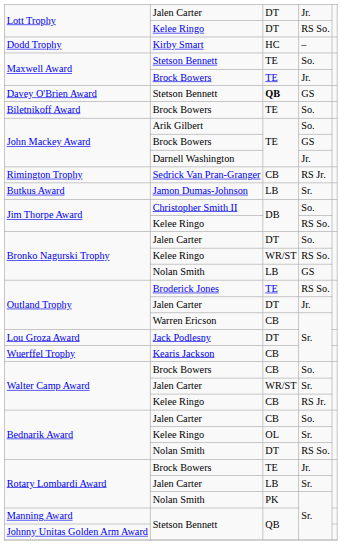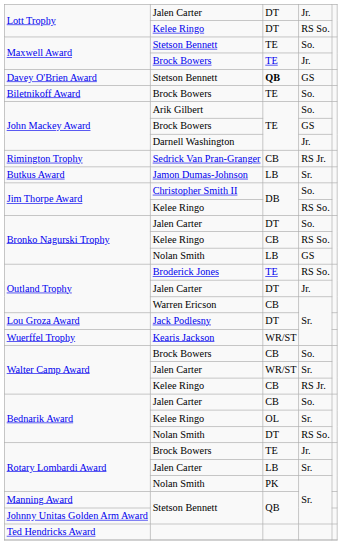 <table class="wikitable">
 <tr>
 <td rowspan=2><a href='#'>Lott Trophy</a></td>
 <td>Jalen Carter</td>
 <td>DT</td>
 <td>Jr.</td>
 <td rowspan=2></td>
 </tr>
 <tr>
 <td><a href='#'>Kelee Ringo</a></td>
 <td>DT</td>
 <td>RS So.</td>
-</tr>
-<tr>
-<td><a href='#'>Dodd Trophy</a></td>
-<td><a href='#'>Kirby Smart</a></td>
-<td>HC</td>
-<td>–</td>
-<td></td>
 </tr>
 <tr>
 <td rowspan=2><a href='#'>Maxwell Award</a></td>
 <td><a href='#'>Stetson Bennett</a></td>
 <td>TE</td>
 <td>So.</td>
 <td rowspan=2></td>
 </tr>
 <tr>
 <td><a href='#'>Brock Bowers</a></td>
 <td><a href='#'>TE</a></td>
 <td>Jr.</td>
 </tr>
 <tr>
 <td><a href='#'>Davey O'Brien Award</a></td>
 <td>Stetson Bennett</td>
 <td><strong>QB</strong></td>
 <td>GS</td>
 <td></td>
 </tr>
 <tr>
 <td><a href='#'>Biletnikoff Award</a></td>
 <td>Brock Bowers</td>
 <td>TE</td>
 <td>So.</td>
 <td></td>
 </tr>
 <tr>
 <td rowspan=3><a href='#'>John Mackey Award</a></td>
 <td>Arik Gilbert</td>
 <td rowspan=3>TE</td>
 <td>So.</td>
 <td rowspan=3></td>
 </tr>
 <tr>
 <td>Brock Bowers</td>
 <td>GS</td>
 </tr>
 <tr>
 <td>Darnell Washington</td>
 <td>Jr.</td>
 </tr>
 <tr>
 <td><a href='#'>Rimington Trophy</a></td>
 <td><a href='#'>Sedrick Van Pran-Granger</a></td>
 <td>CB</td>
 <td>RS Jr.</td>
 <td></td>
 </tr>
 <tr>
 <td><a href='#'>Butkus Award</a></td>
 <td><a href='#'>Jamon Dumas-Johnson</a></td>
 <td>LB</td>
 <td>Sr.</td>
 <td></td>
 </tr>
 <tr>
 <td rowspan=2><a href='#'>Jim Thorpe Award</a></td>
 <td><a href='#'>Christopher Smith II</a></td>
 <td rowspan=2>DB</td>
 <td>So.</td>
 <td rowspan=2></td>
 </tr>
 <tr>
 <td>Kelee Ringo</td>
 <td>RS So.</td>
 </tr>
 <tr>
 <td rowspan=3><a href='#'>Bronko Nagurski Trophy</a></td>
 <td>Jalen Carter</td>
 <td>DT</td>
 <td>So.</td>
 <td rowspan=3></td>
 </tr>
 <tr>
 <td>Kelee Ringo</td>
-<td>WR/ST</td>
+<td>CB</td>
 <td>RS So.</td>
 </tr>
 <tr>
 <td>Nolan Smith</td>
 <td>LB</td>
 <td>GS</td>
 </tr>
 <tr>
 <td rowspan=3><a href='#'>Outland Trophy</a></td>
 <td><a href='#'>Broderick Jones</a></td>
 <td><a href='#'>TE</a></td>
 <td>RS So.</td>
 <td rowspan=3></td>
 </tr>
 <tr>
 <td>Jalen Carter</td>
 <td>DT</td>
 <td>Jr.</td>
 </tr>
 <tr>
 <td>Warren Ericson</td>
 <td>CB</td>
 <td rowspan=3>Sr.</td>
 </tr>
 <tr>
 <td><a href='#'>Lou Groza Award</a></td>
 <td><a href='#'>Jack Podlesny</a></td>
 <td>DT</td>
 <td></td>
 </tr>
 <tr>
 <td><a href='#'>Wuerffel Trophy</a></td>
 <td><a href='#'>Kearis Jackson</a></td>
-<td>CB</td>
+<td>WR/ST</td>
 <td></td>
 </tr>
 <tr>
 <td rowspan=3><a href='#'>Walter Camp Award</a></td>
 <td>Brock Bowers</td>
 <td>CB</td>
 <td>So.</td>
 <td rowspan=3></td>
 </tr>
 <tr>
 <td>Jalen Carter</td>
 <td>WR/ST</td>
 <td>Sr.</td>
 </tr>
 <tr>
 <td>Kelee Ringo</td>
 <td>CB</td>
 <td>RS Jr.</td>
 </tr>
 <tr>
 <td rowspan=3><a href='#'>Bednarik Award</a></td>
 <td>Jalen Carter</td>
 <td>CB</td>
 <td>So.</td>
 <td rowspan=3></td>
 </tr>
 <tr>
 <td>Kelee Ringo</td>
 <td>OL</td>
 <td>Sr.</td>
 </tr>
 <tr>
 <td>Nolan Smith</td>
 <td>DT</td>
 <td>RS So.</td>
 </tr>
 <tr>
 <td rowspan=3><a href='#'>Rotary Lombardi Award</a></td>
 <td>Brock Bowers</td>
 <td>TE</td>
 <td>Jr.</td>
 <td rowspan=3></td>
 </tr>
 <tr>
 <td>Jalen Carter</td>
 <td>LB</td>
 <td>Sr.</td>
 </tr>
 <tr>
 <td>Nolan Smith</td>
 <td>PK</td>
 <td rowspan=3>Sr.</td>
 </tr>
 <tr>
 <td><a href='#'>Manning Award</a></td>
 <td rowspan=2>Stetson Bennett</td>
 <td rowspan=2>QB</td>
 <td></td>
 </tr>
 <tr>
 <td><a href='#'>Johnny Unitas Golden Arm Award</a></td>
 <td></td>
 </tr>
 <tr>
+<td><a href='#'>Ted Hendricks Award</a></td>
+<td></td>
+<td></td>
+<td></td>
+<td></td>
+</tr>
+<tr>
 </tr>
 </table>
